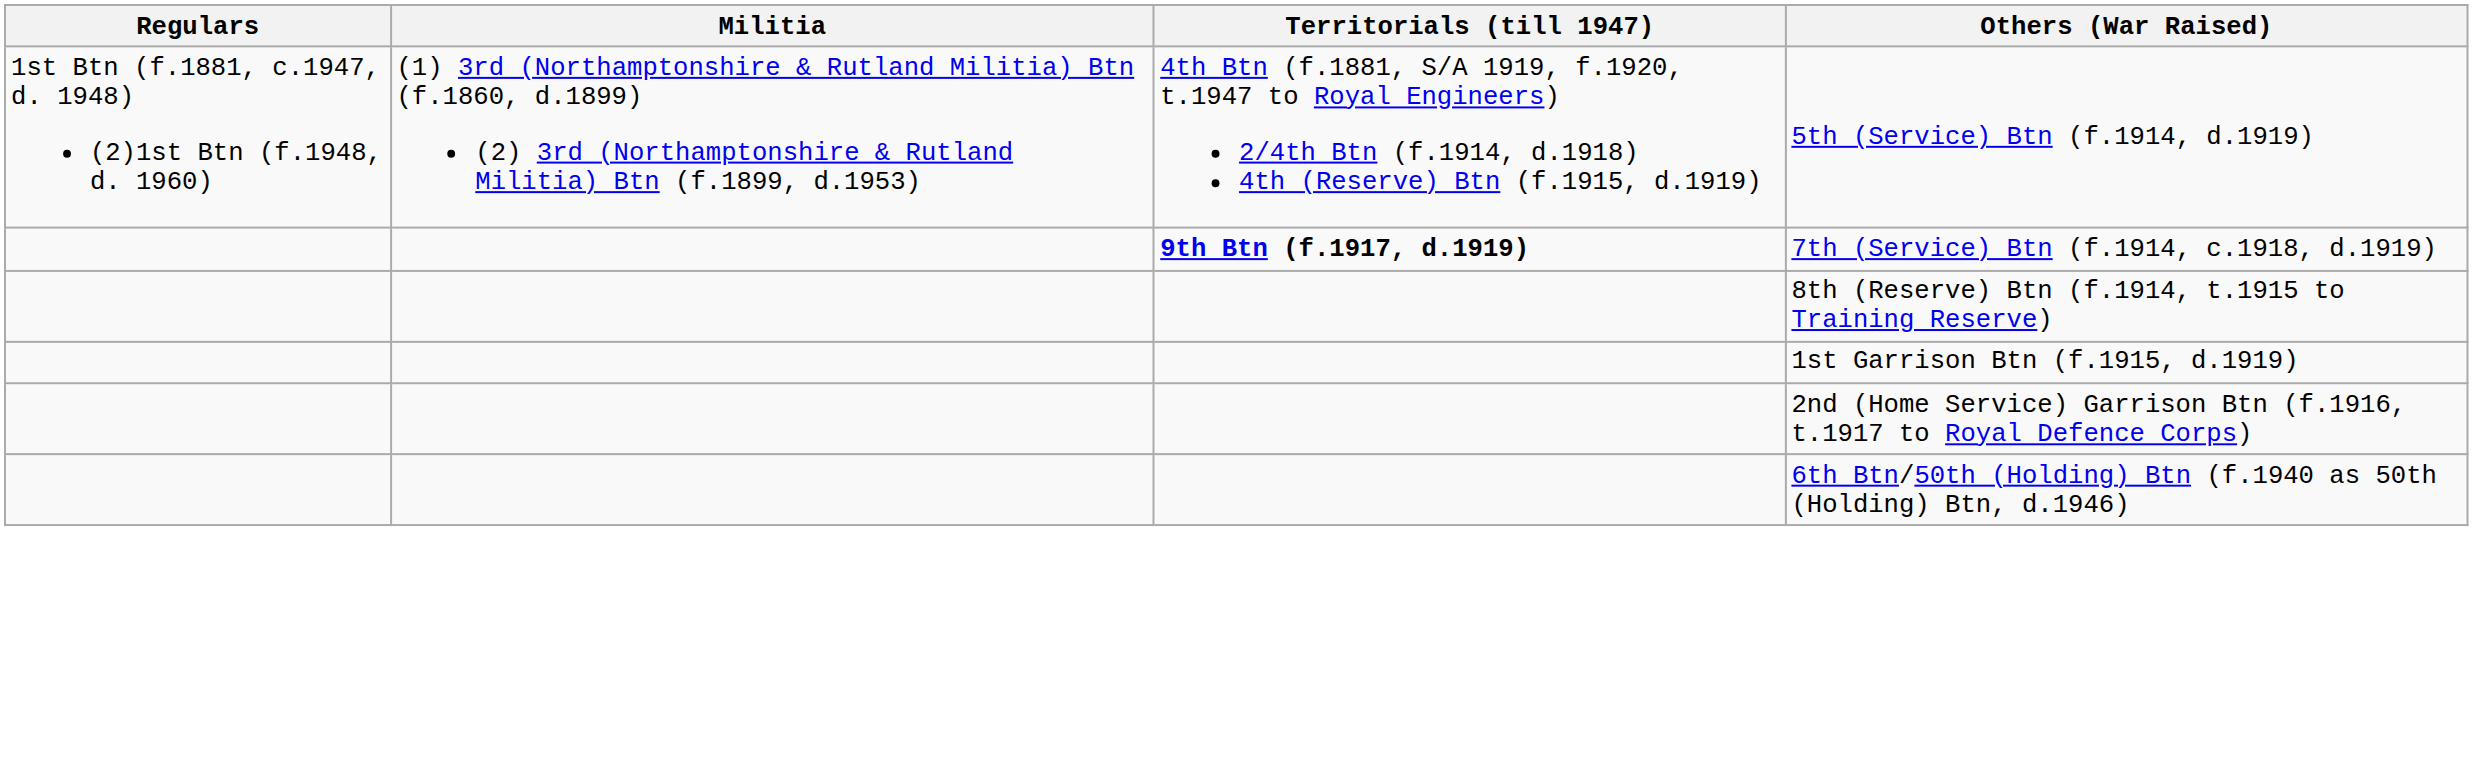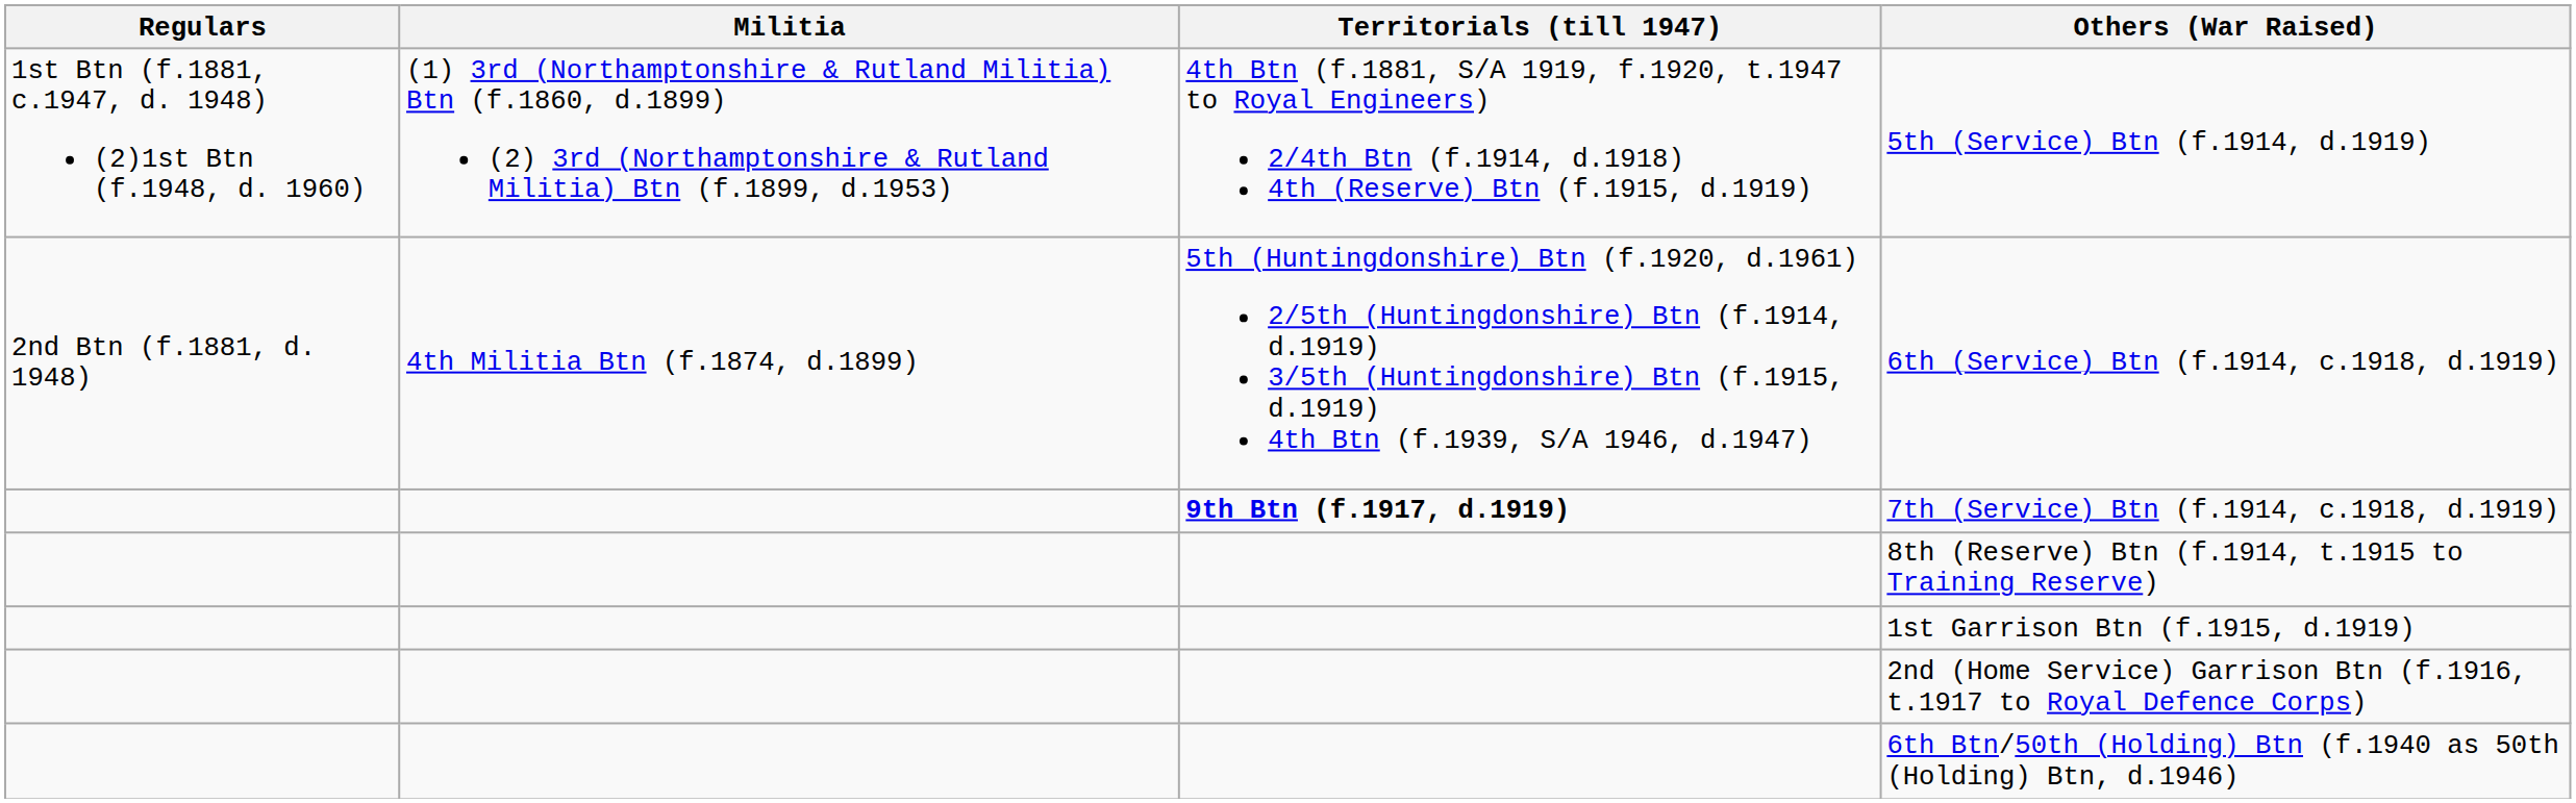 <table class="wikitable sortable mw-collapsible">
 <tr>
 <th>Regulars</th>
 <th>Militia</th>
 <th>Territorials (till 1947)</th>
 <th>Others (War Raised)</th>
 </tr>
 <tr>
 <td>1st Btn (f.1881, c.1947, d. 1948)<br><ul><li>(2)1st Btn (f.1948, d. 1960)</li></ul></td>
 <td>(1) <a href='#'>3rd (Northamptonshire & Rutland Militia) Btn</a> (f.1860, d.1899)<br><ul><li>(2) <a href='#'>3rd (Northamptonshire & Rutland Militia) Btn</a> (f.1899, d.1953)</li></ul></td>
 <td><a href='#'>4th Btn</a> (f.1881, S/A 1919, f.1920, t.1947 to <a href='#'>Royal Engineers</a>)<br><ul><li><a href='#'>2/4th Btn</a> (f.1914, d.1918)</li><li><a href='#'>4th (Reserve) Btn</a> (f.1915, d.1919)</li></ul></td>
 <td><a href='#'>5th (Service) Btn</a> (f.1914, d.1919)</td>
+</tr>
+<tr>
+<td>2nd Btn (f.1881, d. 1948)</td>
+<td><a href='#'>4th Militia Btn</a> (f.1874, d.1899)</td>
+<td><a href='#'>5th (Huntingdonshire) Btn</a> (f.1920, d.1961)<br><ul><li><a href='#'>2/5th (Huntingdonshire) Btn</a> (f.1914, d.1919)</li><li><a href='#'>3/5th (Huntingdonshire) Btn</a> (f.1915, d.1919)</li><li><a href='#'>4th Btn</a> (f.1939, S/A 1946, d.1947)</li></ul></td>
+<td><a href='#'>6th (Service) Btn</a> (f.1914, c.1918, d.1919)</td>
 </tr>
 <tr>
 <td></td>
 <td></td>
 <td><strong><a href='#'>9th Btn</a> (f.1917, d.1919)</strong></td>
 <td><a href='#'>7th (Service) Btn</a> (f.1914, c.1918, d.1919)</td>
 </tr>
 <tr>
 <td></td>
 <td></td>
 <td></td>
 <td>8th (Reserve) Btn (f.1914, t.1915 to <a href='#'>Training Reserve</a>)</td>
 </tr>
 <tr>
 <td></td>
 <td></td>
 <td></td>
 <td>1st Garrison Btn (f.1915, d.1919)</td>
 </tr>
 <tr>
 <td></td>
 <td></td>
 <td></td>
 <td>2nd (Home Service) Garrison Btn (f.1916, t.1917 to <a href='#'>Royal Defence Corps</a>)</td>
 </tr>
 <tr>
 <td></td>
 <td></td>
 <td></td>
 <td><a href='#'>6th Btn</a>/<a href='#'>50th (Holding) Btn</a> (f.1940 as 50th (Holding) Btn, d.1946)</td>
 </tr>
 </table>
